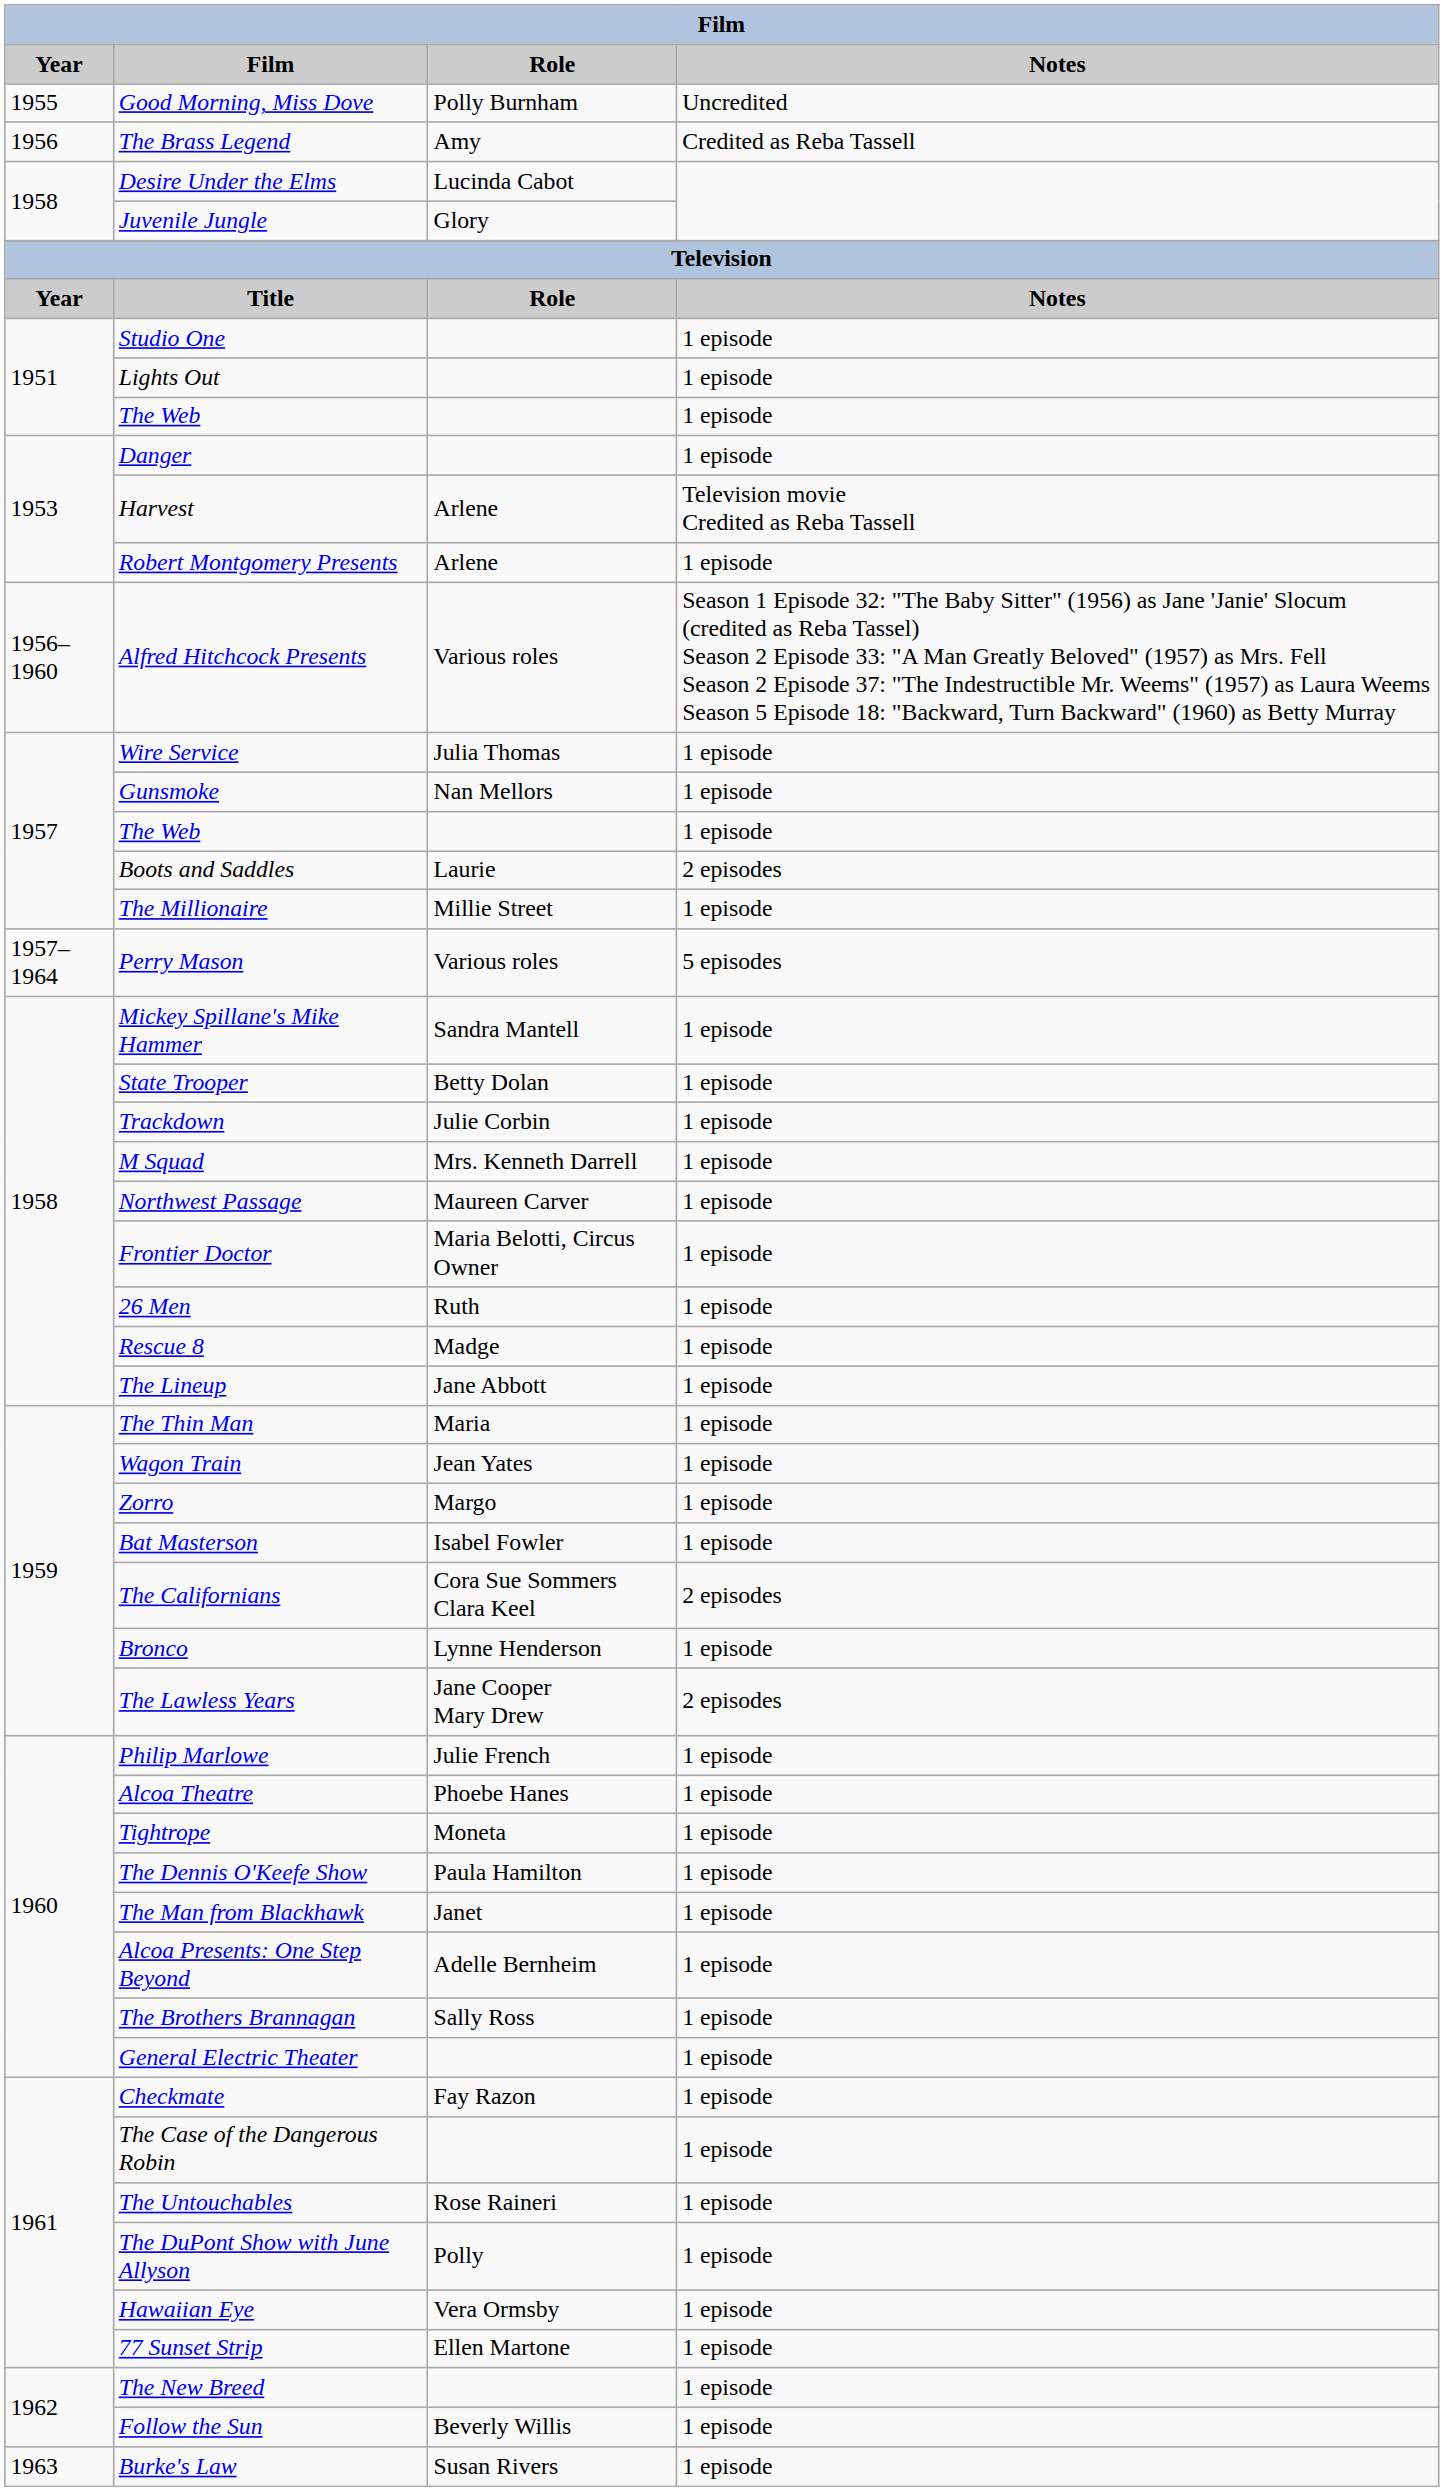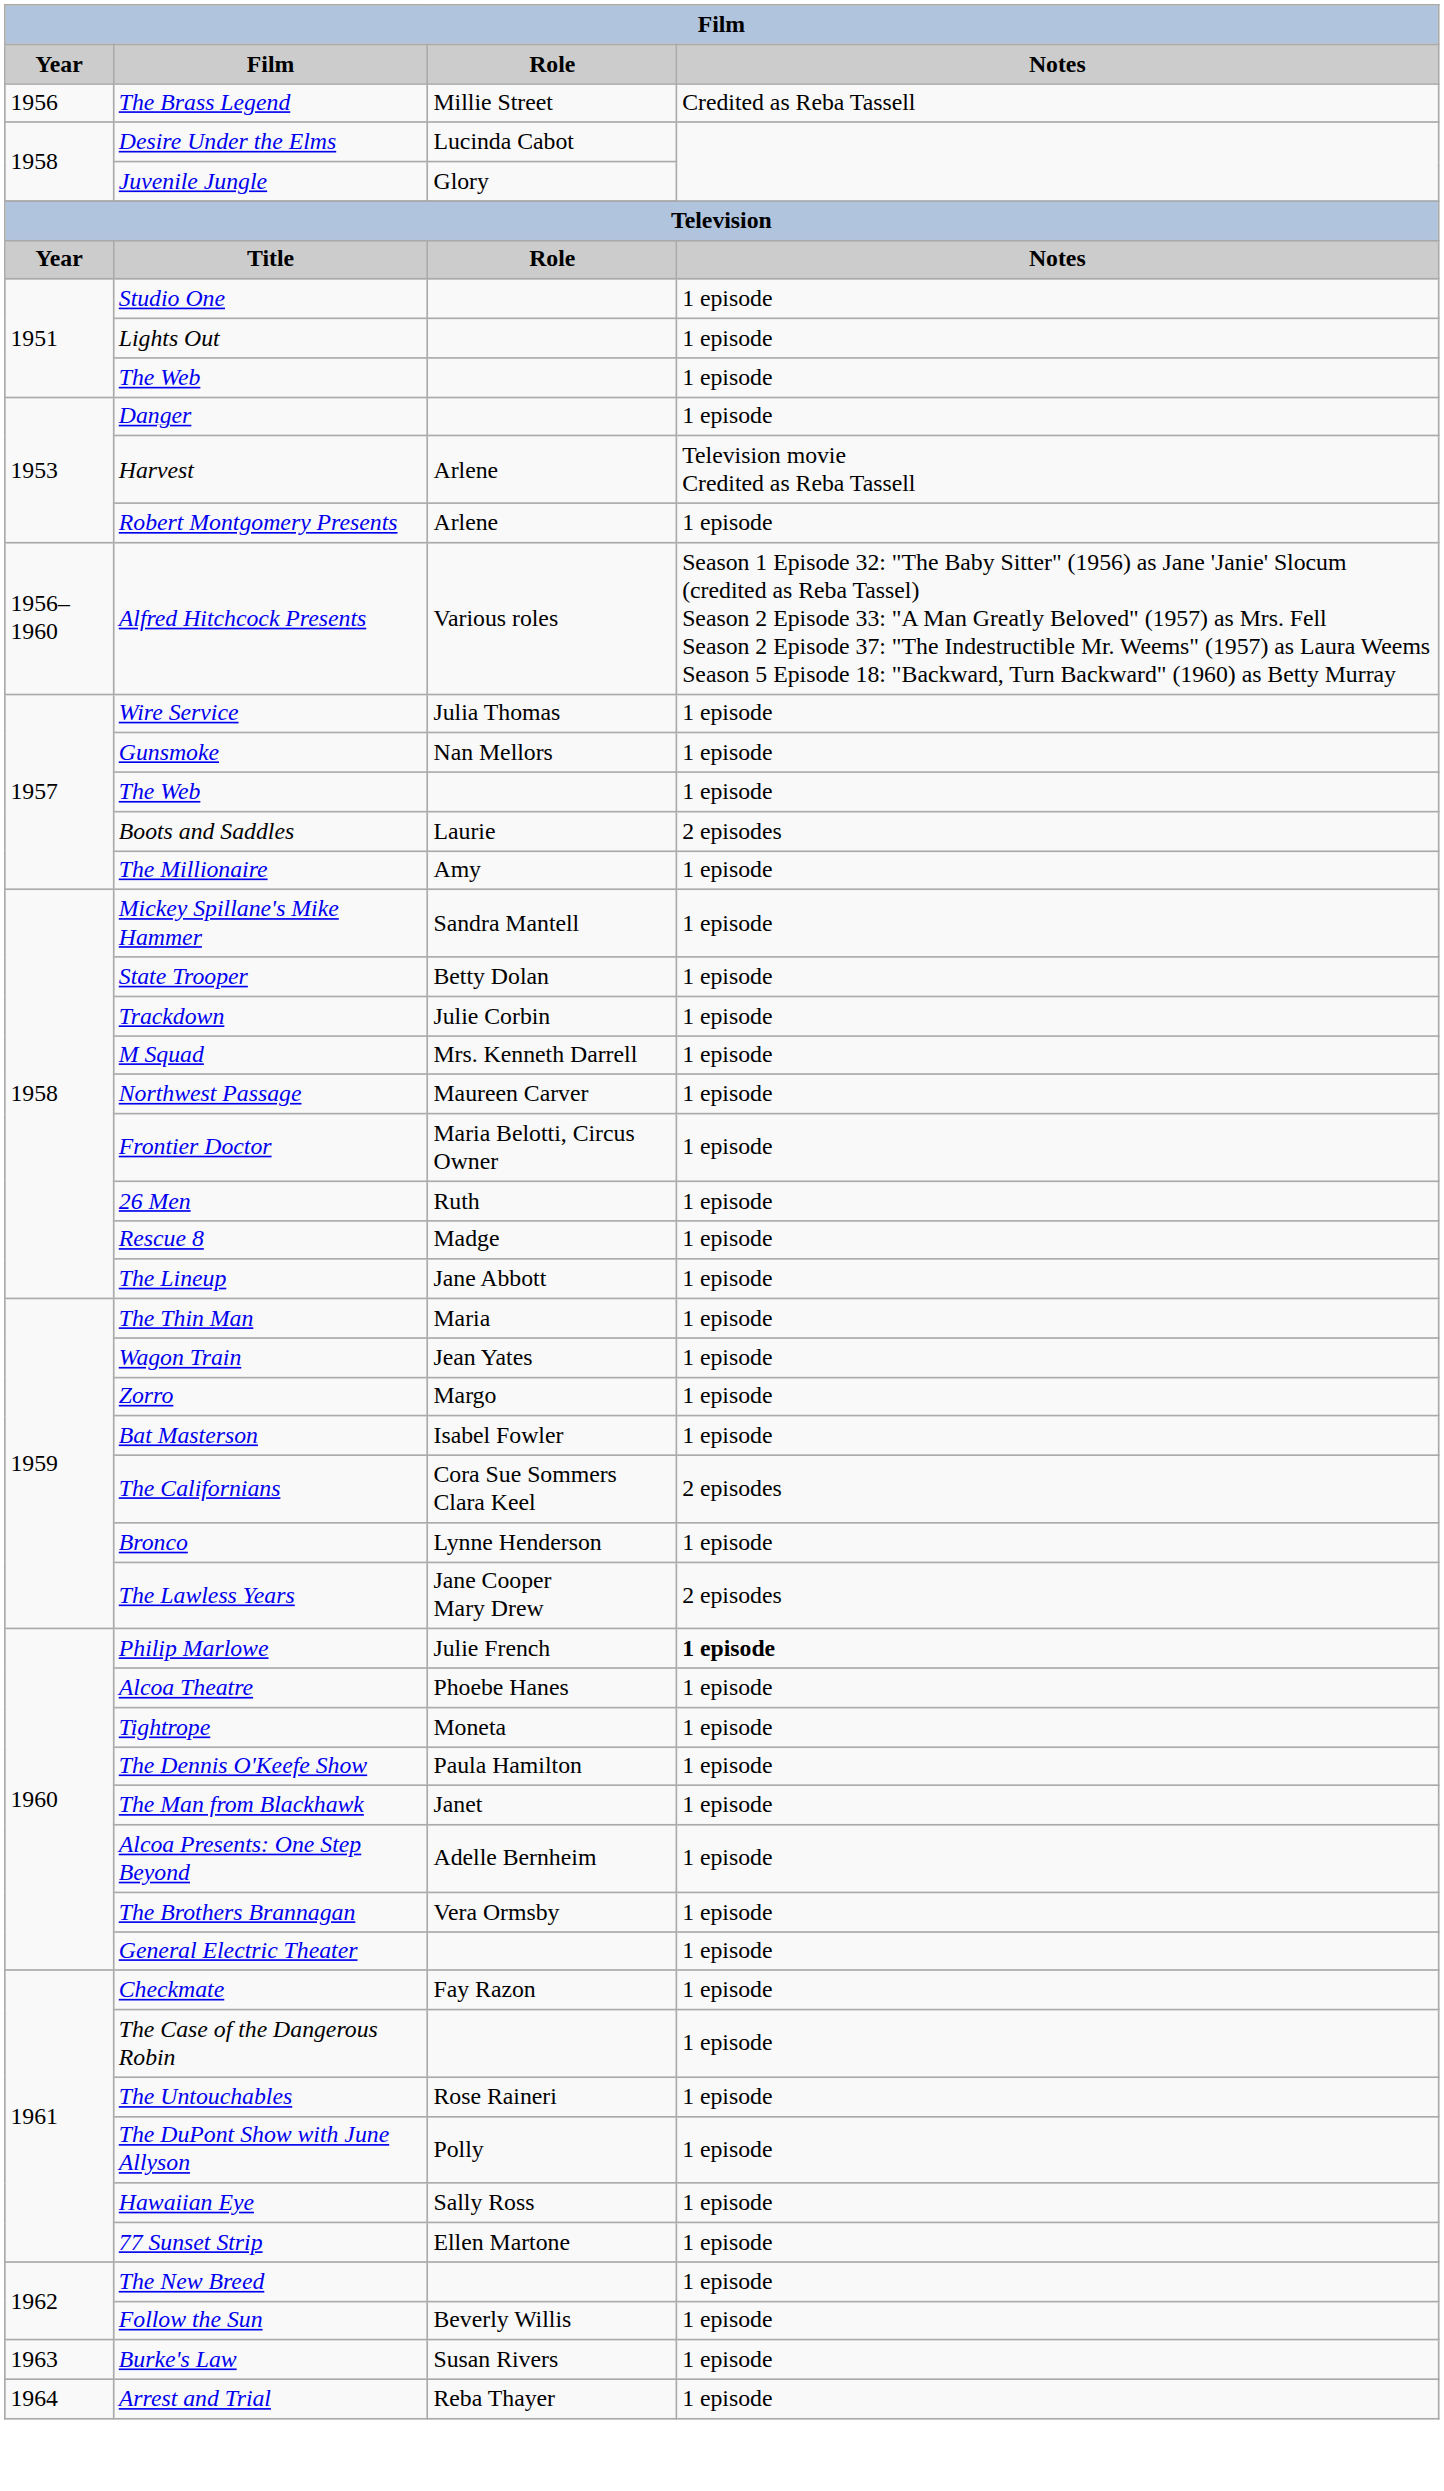 <table class="wikitable" style="font-size:90%;">
 <tr>
 <th colspan=4 style="background:#B0C4DE;">Film</th>
 </tr>
 <tr align="center">
 <th style="background: #CCCCCC;">Year</th>
 <th style="background: #CCCCCC;">Film</th>
 <th style="background: #CCCCCC;">Role</th>
 <th style="background: #CCCCCC;">Notes</th>
 </tr>
 <tr>
-<td>1955</td>
-<td><em><a href='#'>Good Morning, Miss Dove</a></em></td>
-<td>Polly Burnham</td>
-<td>Uncredited</td>
-</tr>
-<tr>
 <td>1956</td>
 <td><em><a href='#'>The Brass Legend</a></em></td>
-<td>Amy</td>
+<td>Millie Street</td>
 <td>Credited as Reba Tassell</td>
 </tr>
 <tr>
 <td rowspan=2>1958</td>
 <td><em><a href='#'>Desire Under the Elms</a></em></td>
 <td>Lucinda Cabot</td>
 </tr>
 <tr>
 <td><em><a href='#'>Juvenile Jungle</a></em></td>
 <td>Glory</td>
 </tr>
 <tr>
 </tr>
 <tr align="center">
 <th colspan=4 style="background:#B0C4DE;">Television</th>
 </tr>
 <tr align="center">
 <th style="background: #CCCCCC;">Year</th>
 <th style="background: #CCCCCC;">Title</th>
 <th style="background: #CCCCCC;">Role</th>
 <th style="background: #CCCCCC;">Notes</th>
 </tr>
 <tr>
 <td rowspan=3>1951</td>
 <td><em><a href='#'>Studio One</a></em></td>
 <td></td>
 <td>1 episode</td>
 </tr>
 <tr>
 <td><em>Lights Out</em></td>
 <td></td>
 <td>1 episode</td>
 </tr>
 <tr>
 <td><em><a href='#'>The Web</a></em></td>
 <td></td>
 <td>1 episode</td>
 </tr>
 <tr>
 <td rowspan=3>1953</td>
 <td><em><a href='#'>Danger</a></em></td>
 <td></td>
 <td>1 episode</td>
 </tr>
 <tr>
 <td><em>Harvest</em></td>
 <td>Arlene</td>
 <td>Television movie<br>Credited as Reba Tassell</td>
 </tr>
 <tr>
 <td><em><a href='#'>Robert Montgomery Presents</a></em></td>
 <td>Arlene</td>
 <td>1 episode</td>
 </tr>
 <tr>
 <td>1956–1960</td>
 <td><em><a href='#'>Alfred Hitchcock Presents</a></em></td>
 <td>Various roles</td>
 <td>Season 1 Episode 32: "The Baby Sitter" (1956) as Jane 'Janie' Slocum (credited as Reba Tassel)<br>Season 2 Episode 33: "A Man Greatly Beloved" (1957) as Mrs. Fell<br>Season 2 Episode 37: "The Indestructible Mr. Weems" (1957) as Laura Weems<br>Season 5 Episode 18: "Backward, Turn Backward" (1960) as Betty Murray</td>
 </tr>
 <tr>
 <td rowspan=5>1957</td>
 <td><em><a href='#'>Wire Service</a></em></td>
 <td>Julia Thomas</td>
 <td>1 episode</td>
 </tr>
 <tr>
 <td><em><a href='#'>Gunsmoke</a></em></td>
 <td>Nan Mellors</td>
 <td>1 episode</td>
 </tr>
 <tr>
 <td><em><a href='#'>The Web</a></em></td>
 <td></td>
 <td>1 episode</td>
 </tr>
 <tr>
 <td><em>Boots and Saddles</em></td>
 <td>Laurie</td>
 <td>2 episodes</td>
 </tr>
 <tr>
 <td><em><a href='#'>The Millionaire</a></em></td>
-<td>Millie Street</td>
+<td>Amy</td>
 <td>1 episode</td>
-</tr>
-<tr>
-<td>1957–1964</td>
-<td><em><a href='#'>Perry Mason</a></em></td>
-<td>Various roles</td>
-<td>5 episodes</td>
 </tr>
 <tr>
 <td rowspan=9>1958</td>
 <td><em><a href='#'>Mickey Spillane's Mike Hammer</a></em></td>
 <td>Sandra Mantell</td>
 <td>1 episode</td>
 </tr>
 <tr>
 <td><em><a href='#'>State Trooper</a></em></td>
 <td>Betty Dolan</td>
 <td>1 episode</td>
 </tr>
 <tr>
 <td><em><a href='#'>Trackdown</a></em></td>
 <td>Julie Corbin</td>
 <td>1 episode</td>
 </tr>
 <tr>
 <td><em><a href='#'>M Squad</a></em></td>
 <td>Mrs. Kenneth Darrell</td>
 <td>1 episode</td>
 </tr>
 <tr>
 <td><em><a href='#'>Northwest Passage</a></em></td>
 <td>Maureen Carver</td>
 <td>1 episode</td>
 </tr>
 <tr>
 <td><em><a href='#'>Frontier Doctor</a></em></td>
 <td>Maria Belotti, Circus Owner</td>
 <td>1 episode</td>
 </tr>
 <tr>
 <td><em><a href='#'>26 Men</a></em></td>
 <td>Ruth</td>
 <td>1 episode</td>
 </tr>
 <tr>
 <td><em><a href='#'>Rescue 8</a></em></td>
 <td>Madge</td>
 <td>1 episode</td>
 </tr>
 <tr>
 <td><em><a href='#'>The Lineup</a></em></td>
 <td>Jane Abbott</td>
 <td>1 episode</td>
 </tr>
 <tr>
 <td rowspan=7>1959</td>
 <td><em><a href='#'>The Thin Man</a></em></td>
 <td>Maria</td>
 <td>1 episode</td>
 </tr>
 <tr>
 <td><em><a href='#'>Wagon Train</a></em></td>
 <td>Jean Yates</td>
 <td>1 episode</td>
 </tr>
 <tr>
 <td><em><a href='#'>Zorro</a></em></td>
 <td>Margo</td>
 <td>1 episode</td>
 </tr>
 <tr>
 <td><em><a href='#'>Bat Masterson</a></em></td>
 <td>Isabel Fowler</td>
 <td>1 episode</td>
 </tr>
 <tr>
 <td><em><a href='#'>The Californians</a></em></td>
 <td>Cora Sue Sommers<br>Clara Keel</td>
 <td>2 episodes</td>
 </tr>
 <tr>
 <td><em><a href='#'>Bronco</a></em></td>
 <td>Lynne Henderson</td>
 <td>1 episode</td>
 </tr>
 <tr>
 <td><em><a href='#'>The Lawless Years</a></em></td>
 <td>Jane Cooper<br>Mary Drew</td>
 <td>2 episodes</td>
 </tr>
 <tr>
 <td rowspan=8>1960</td>
 <td><em><a href='#'>Philip Marlowe</a></em></td>
 <td>Julie French</td>
-<td>1 episode</td>
+<td><strong>1 episode</strong></td>
 </tr>
 <tr>
 <td><em><a href='#'>Alcoa Theatre</a></em></td>
 <td>Phoebe Hanes</td>
 <td>1 episode</td>
 </tr>
 <tr>
 <td><em><a href='#'>Tightrope</a></em></td>
 <td>Moneta</td>
 <td>1 episode</td>
 </tr>
 <tr>
 <td><em><a href='#'>The Dennis O'Keefe Show</a></em></td>
 <td>Paula Hamilton</td>
 <td>1 episode</td>
 </tr>
 <tr>
 <td><em><a href='#'>The Man from Blackhawk</a></em></td>
 <td>Janet</td>
 <td>1 episode</td>
 </tr>
 <tr>
 <td><em><a href='#'>Alcoa Presents: One Step Beyond</a></em></td>
 <td>Adelle Bernheim</td>
 <td>1 episode</td>
 </tr>
 <tr>
 <td><em><a href='#'>The Brothers Brannagan</a></em></td>
-<td>Sally Ross</td>
+<td>Vera Ormsby</td>
 <td>1 episode</td>
 </tr>
 <tr>
 <td><em><a href='#'>General Electric Theater</a></em></td>
 <td></td>
 <td>1 episode</td>
 </tr>
 <tr>
 <td rowspan=6>1961</td>
 <td><em><a href='#'>Checkmate</a></em></td>
 <td>Fay Razon</td>
 <td>1 episode</td>
 </tr>
 <tr>
 <td><em>The Case of the Dangerous Robin</em></td>
 <td></td>
 <td>1 episode</td>
 </tr>
 <tr>
 <td><em><a href='#'>The Untouchables</a></em></td>
 <td>Rose Raineri</td>
 <td>1 episode</td>
 </tr>
 <tr>
 <td><em><a href='#'>The DuPont Show with June Allyson</a></em></td>
 <td>Polly</td>
 <td>1 episode</td>
 </tr>
 <tr>
 <td><em><a href='#'>Hawaiian Eye</a></em></td>
-<td>Vera Ormsby</td>
+<td>Sally Ross</td>
 <td>1 episode</td>
 </tr>
 <tr>
 <td><em><a href='#'>77 Sunset Strip</a></em></td>
 <td>Ellen Martone</td>
 <td>1 episode</td>
 </tr>
 <tr>
 <td rowspan=2>1962</td>
 <td><em><a href='#'>The New Breed</a></em></td>
 <td></td>
 <td>1 episode</td>
 </tr>
 <tr>
 <td><em><a href='#'>Follow the Sun</a></em></td>
 <td>Beverly Willis</td>
 <td>1 episode</td>
 </tr>
 <tr>
 <td>1963</td>
 <td><em><a href='#'>Burke's Law</a></em></td>
 <td>Susan Rivers</td>
 <td>1 episode</td>
 </tr>
+<tr>
+<td>1964</td>
+<td><em><a href='#'>Arrest and Trial</a></em></td>
+<td>Reba Thayer</td>
+<td>1 episode</td>
+</tr>
 </table>
